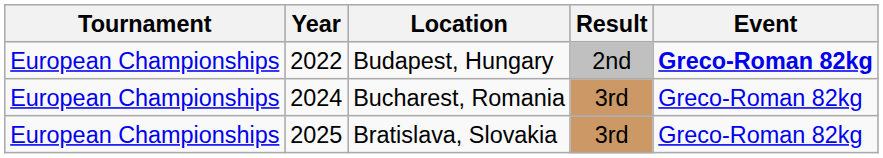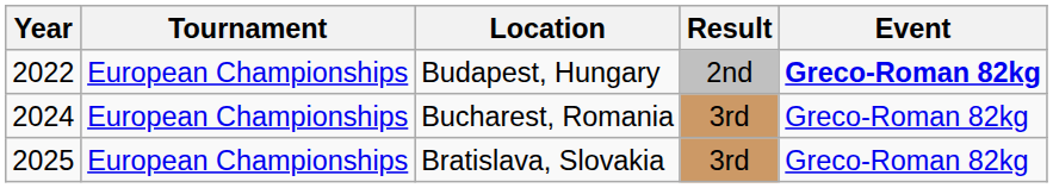 <table class="wikitable" style="font-size:95%;">
 <tr>
+<th>Year</th>
 <th>Tournament</th>
-<th>Year</th>
 <th>Location</th>
 <th>Result</th>
 <th>Event</th>
 </tr>
 <tr>
+<td>2022</td>
 <td><a href='#'>European Championships</a></td>
-<td>2022</td>
 <td>Budapest, Hungary</td>
 <td align="center" bgcolor="silver">2nd</td>
 <td><strong><a href='#'>Greco-Roman 82kg</a></strong></td>
 </tr>
 <tr>
+<td>2024</td>
 <td><a href='#'>European Championships</a></td>
-<td>2024</td>
 <td>Bucharest, Romania</td>
 <td align="center" bgcolor="cc9966">3rd</td>
 <td><a href='#'>Greco-Roman 82kg</a></td>
 </tr>
 <tr>
+<td>2025</td>
 <td><a href='#'>European Championships</a></td>
-<td>2025</td>
 <td>Bratislava, Slovakia</td>
 <td align="center" bgcolor="cc9966">3rd</td>
 <td><a href='#'>Greco-Roman 82kg</a></td>
 </tr>
 </table>
